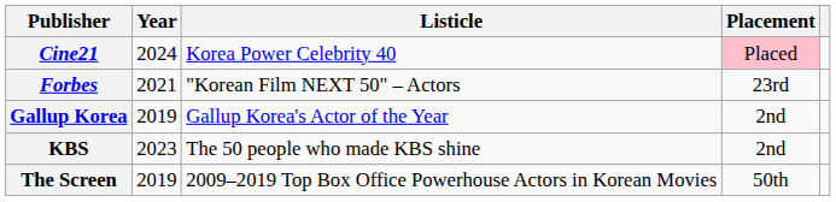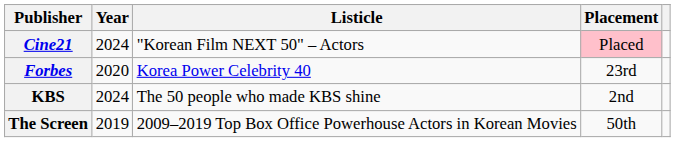 <table class="wikitable plainrowheaders sortable">
 <tr>
 <th scope="col">Publisher</th>
 <th scope="col">Year</th>
 <th scope="col">Listicle</th>
 <th scope="col">Placement</th>
 <th scope="col" class="unsortable"></th>
 </tr>
 <tr>
 <th scope="row"><em><a href='#'>Cine21</a></em></th>
 <td>2024</td>
-<td><a href='#'>Korea Power Celebrity 40</a></td>
+<td>"Korean Film NEXT 50" – Actors</td>
 <td style="background: pink; text-align:center">Placed</td>
 <td style="text-align:center"></td>
 </tr>
 <tr>
 <th scope="row"><em><a href='#'>Forbes</a></em></th>
-<td>2021</td>
-<td>"Korean Film NEXT 50" – Actors</td>
+<td>2020</td>
+<td><a href='#'>Korea Power Celebrity 40</a></td>
 <td style="text-align:center">23rd</td>
 <td style="text-align:center"></td>
 </tr>
 <tr>
-<th scope="row"><a href='#'>Gallup Korea</a></th>
-<td>2019</td>
-<td><a href='#'>Gallup Korea's Actor of the Year</a></td>
-<td style="text-align:center">2nd</td>
-<td style="text-align:center"></td>
-</tr>
-<tr>
 <th scope="row">KBS</th>
-<td>2023</td>
+<td>2024</td>
 <td>The 50 people who made KBS shine</td>
 <td style="text-align:center">2nd</td>
 <td style="text-align:center"></td>
 </tr>
 <tr>
 <th scope="row">The Screen</th>
 <td>2019</td>
 <td>2009–2019 Top Box Office Powerhouse Actors in Korean Movies</td>
 <td style="text-align:center">50th</td>
 <td style="text-align:center"></td>
 </tr>
 </table>
